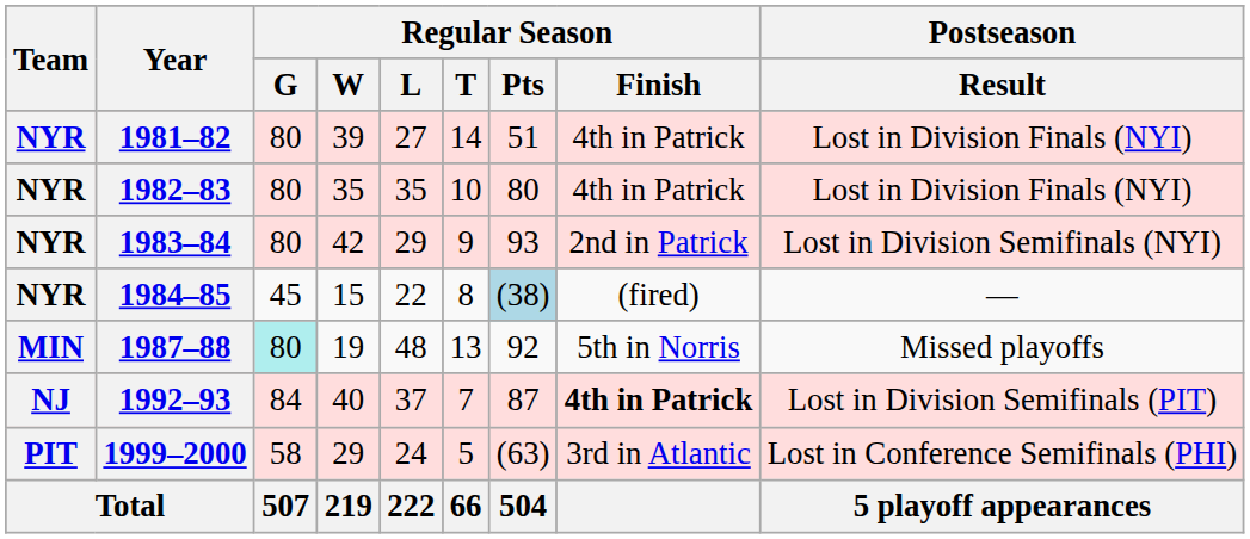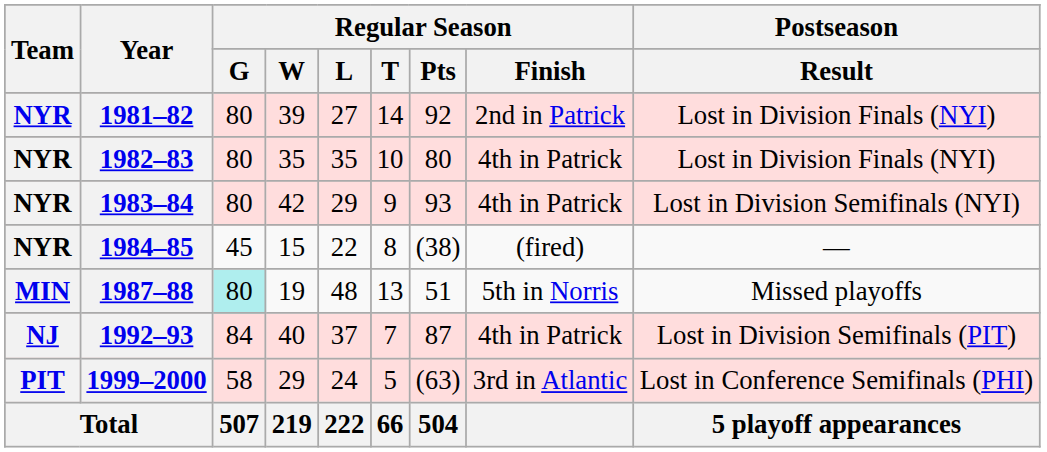 <table class="wikitable" style="font-size: 95%; text-align:center;">
 <tr>
 <th rowspan="2">Team</th>
 <th rowspan="2">Year</th>
 <th colspan="6">Regular Season</th>
 <th colspan="1">Postseason</th>
 </tr>
 <tr>
 <th>G</th>
 <th>W</th>
 <th>L</th>
 <th>T</th>
 <th>Pts</th>
 <th>Finish</th>
 <th>Result</th>
 </tr>
 <tr style="background:#fdd;">
 <th><a href='#'>NYR</a></th>
 <th><a href='#'>1981–82</a></th>
 <td>80</td>
 <td>39</td>
 <td>27</td>
 <td>14</td>
-<td>51</td>
-<td>4th in Patrick</td>
+<td>92</td>
+<td>2nd in <a href='#'>Patrick</a></td>
 <td>Lost in Division Finals (<a href='#'>NYI</a>)</td>
 </tr>
 <tr style="background:#fdd;">
 <th>NYR</th>
 <th><a href='#'>1982–83</a></th>
 <td>80</td>
 <td>35</td>
 <td>35</td>
 <td>10</td>
 <td>80</td>
 <td>4th in Patrick</td>
 <td>Lost in Division Finals (NYI)</td>
 </tr>
 <tr style="background:#fdd;">
 <th>NYR</th>
 <th><a href='#'>1983–84</a></th>
 <td>80</td>
 <td>42</td>
 <td>29</td>
 <td>9</td>
 <td>93</td>
-<td>2nd in <a href='#'>Patrick</a></td>
+<td>4th in Patrick</td>
 <td>Lost in Division Semifinals (NYI)</td>
 </tr>
 <tr>
 <th>NYR</th>
 <th><a href='#'>1984–85</a></th>
 <td>45</td>
 <td>15</td>
 <td>22</td>
 <td>8</td>
-<td style="background: lightblue;">(38)</td>
+<td>(38)</td>
 <td>(fired)</td>
 <td>—</td>
 </tr>
 <tr>
 <th><a href='#'>MIN</a></th>
 <th><a href='#'>1987–88</a></th>
 <td style="background: paleturquoise;">80</td>
 <td>19</td>
 <td>48</td>
 <td>13</td>
-<td>92</td>
+<td>51</td>
 <td>5th in <a href='#'>Norris</a></td>
 <td>Missed playoffs</td>
 </tr>
 <tr style="background:#fdd;">
 <th><a href='#'>NJ</a></th>
 <th><a href='#'>1992–93</a></th>
 <td>84</td>
 <td>40</td>
 <td>37</td>
 <td>7</td>
 <td>87</td>
-<td><strong>4th in Patrick</strong></td>
+<td>4th in Patrick</td>
 <td>Lost in Division Semifinals (<a href='#'>PIT</a>)</td>
 </tr>
 <tr style="background:#fdd;">
 <th><a href='#'>PIT</a></th>
 <th><a href='#'>1999–2000</a></th>
 <td>58</td>
 <td>29</td>
 <td>24</td>
 <td>5</td>
 <td>(63)</td>
 <td>3rd in <a href='#'>Atlantic</a></td>
 <td>Lost in Conference Semifinals (<a href='#'>PHI</a>)</td>
 </tr>
 <tr>
 <th colspan="2">Total</th>
 <th>507</th>
 <th>219</th>
 <th>222</th>
 <th>66</th>
 <th>504</th>
 <th> </th>
 <th>5 playoff appearances</th>
 </tr>
 </table>
